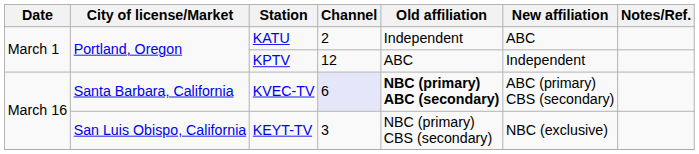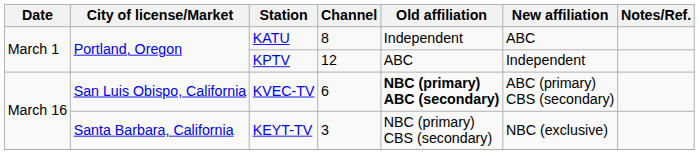 <table class="wikitable sortable">
 <tr>
 <th>Date</th>
 <th>City of license/Market</th>
 <th>Station</th>
 <th>Channel</th>
 <th>Old affiliation</th>
 <th>New affiliation</th>
 <th>Notes/Ref.</th>
 </tr>
 <tr>
 <td rowspan=2>March 1</td>
 <td rowspan=2><a href='#'>Portland, Oregon</a></td>
 <td><a href='#'>KATU</a></td>
-<td>2</td>
+<td>8</td>
 <td>Independent</td>
 <td>ABC</td>
 <td></td>
 </tr>
 <tr>
 <td><a href='#'>KPTV</a></td>
 <td>12</td>
 <td>ABC</td>
 <td>Independent</td>
 <td></td>
 </tr>
 <tr>
 <td rowspan=2>March 16</td>
-<td><a href='#'>Santa Barbara, California</a></td>
+<td><a href='#'>San Luis Obispo, California</a></td>
 <td><a href='#'>KVEC-TV</a></td>
-<td style="background: lavender;">6</td>
+<td>6</td>
 <td><strong>NBC (primary) <br> ABC (secondary)</strong></td>
 <td>ABC (primary) <br> CBS (secondary)</td>
 <td></td>
 </tr>
 <tr>
-<td><a href='#'>San Luis Obispo, California</a></td>
+<td><a href='#'>Santa Barbara, California</a></td>
 <td><a href='#'>KEYT-TV</a></td>
 <td>3</td>
 <td>NBC (primary) <br> CBS (secondary)</td>
 <td>NBC (exclusive)</td>
 <td></td>
 </tr>
 <tr>
 </tr>
 </table>
